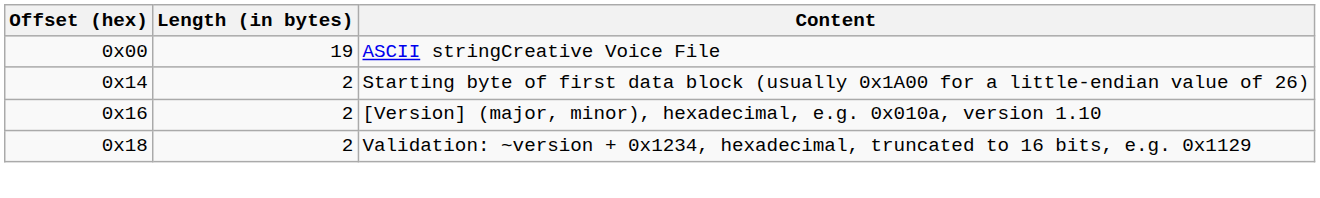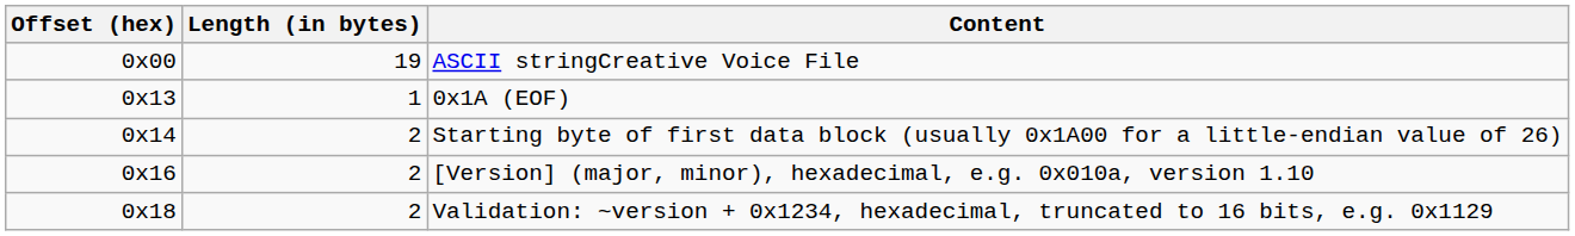 <table class="wikitable">
 <tr>
 <th>Offset (hex)</th>
 <th>Length (in bytes)</th>
 <th>Content</th>
 </tr>
 <tr>
 <td align="right"><code>0x00</code></td>
 <td align="right">19</td>
 <td><a href='#'>ASCII</a> string<code>Creative Voice File</code></td>
+</tr>
+<tr>
+<td align="right"><code>0x13</code></td>
+<td align="right">1</td>
+<td><code>0x1A</code> (EOF)</td>
 </tr>
 <tr>
 <td align="right"><code>0x14</code></td>
 <td align="right">2</td>
 <td>Starting byte of first data block (usually <code>0x1A00</code> for a little-endian value of 26)</td>
 </tr>
 <tr>
 <td align="right"><code>0x16</code></td>
 <td align="right">2</td>
 <td>[Version] (major, minor), hexadecimal, e.g. <code>0x010a</code>, version 1.10</td>
 </tr>
 <tr>
 <td align="right"><code>0x18</code></td>
 <td align="right">2</td>
 <td><code>Validation: ~version + 0x1234</code>, hexadecimal, truncated to 16 bits, e.g. <code>0x1129</code></td>
 </tr>
 </table>
